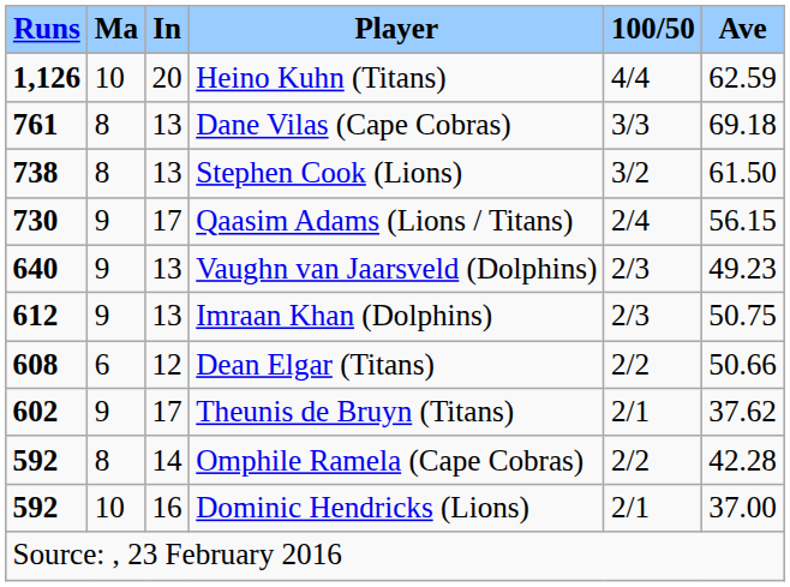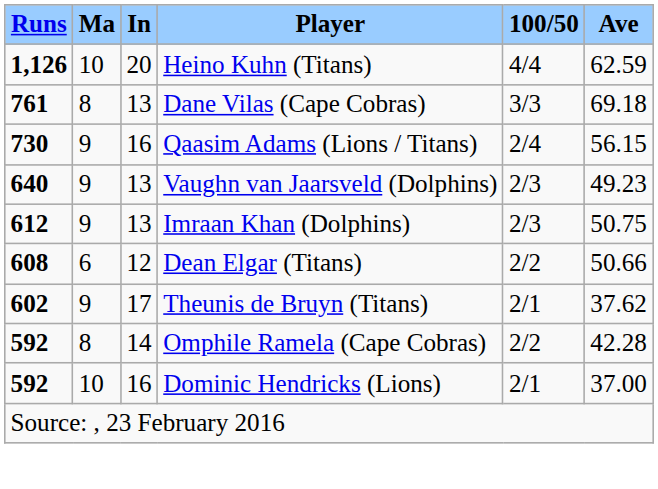 <table class="wikitable">
 <tr style="background:#9cf;">
 <th style="background:#9cf;" scope="col"><strong><a href='#'>Runs</a></strong></th>
 <th style="background:#9cf;" scope="col"><strong>Ma</strong></th>
 <th style="background:#9cf;" scope="col"><strong>In</strong></th>
 <th style="background:#9cf;" scope="col"><strong>Player</strong></th>
 <th style="background:#9cf;" scope="col"><strong>100/50</strong></th>
 <th style="background:#9cf;" scope="col"><strong>Ave</strong></th>
 </tr>
 <tr>
 <td><strong>1,126</strong></td>
 <td>10</td>
 <td>20</td>
 <td> <a href='#'>Heino Kuhn</a> (Titans)</td>
 <td>4/4</td>
 <td>62.59</td>
 </tr>
 <tr>
 <td><strong>761</strong></td>
 <td>8</td>
 <td>13</td>
 <td> <a href='#'>Dane Vilas</a> (Cape Cobras)</td>
 <td>3/3</td>
 <td>69.18</td>
 </tr>
 <tr>
-<td><strong>738</strong></td>
-<td>8</td>
-<td>13</td>
-<td> <a href='#'>Stephen Cook</a> (Lions)</td>
-<td>3/2</td>
-<td>61.50</td>
-</tr>
-<tr>
 <td><strong>730</strong></td>
 <td>9</td>
-<td>17</td>
+<td>16</td>
 <td> <a href='#'>Qaasim Adams</a> (Lions / Titans)</td>
 <td>2/4</td>
 <td>56.15</td>
 </tr>
 <tr>
 <td><strong>640</strong></td>
 <td>9</td>
 <td>13</td>
 <td> <a href='#'>Vaughn van Jaarsveld</a> (Dolphins)</td>
 <td>2/3</td>
 <td>49.23</td>
 </tr>
 <tr>
 <td><strong>612</strong></td>
 <td>9</td>
 <td>13</td>
 <td> <a href='#'>Imraan Khan</a> (Dolphins)</td>
 <td>2/3</td>
 <td>50.75</td>
 </tr>
 <tr>
 <td><strong>608</strong></td>
 <td>6</td>
 <td>12</td>
 <td> <a href='#'>Dean Elgar</a> (Titans)</td>
 <td>2/2</td>
 <td>50.66</td>
 </tr>
 <tr>
 <td><strong>602</strong></td>
 <td>9</td>
 <td>17</td>
 <td> <a href='#'>Theunis de Bruyn</a> (Titans)</td>
 <td>2/1</td>
 <td>37.62</td>
 </tr>
 <tr>
 <td><strong>592</strong></td>
 <td>8</td>
 <td>14</td>
 <td> <a href='#'>Omphile Ramela</a> (Cape Cobras)</td>
 <td>2/2</td>
 <td>42.28</td>
 </tr>
 <tr>
 <td><strong>592</strong></td>
 <td>10</td>
 <td>16</td>
 <td> <a href='#'>Dominic Hendricks</a> (Lions)</td>
 <td>2/1</td>
 <td>37.00</td>
 </tr>
 <tr>
 <td colspan=6>Source: , 23 February 2016</td>
 </tr>
 </table>
